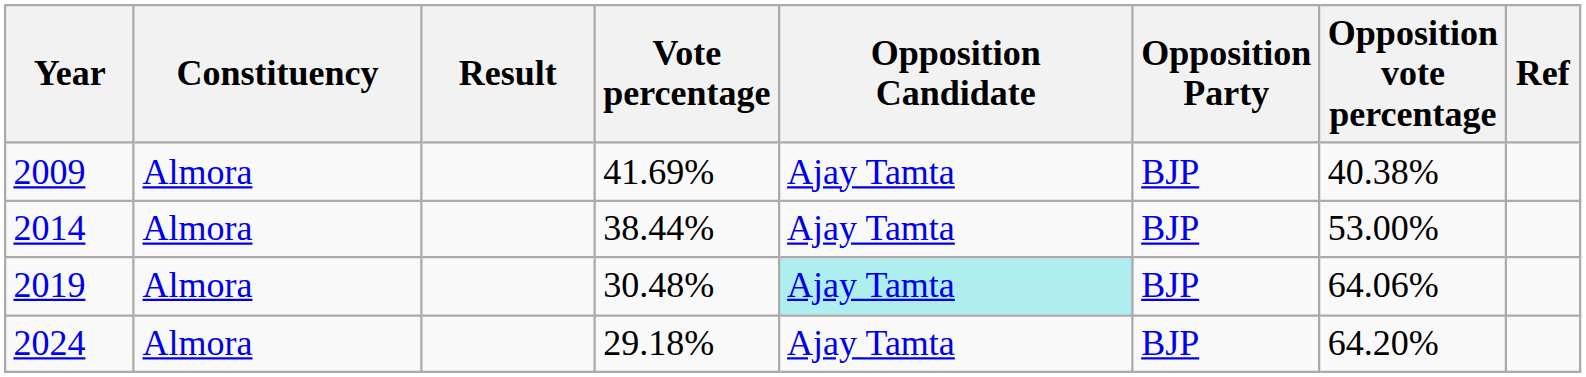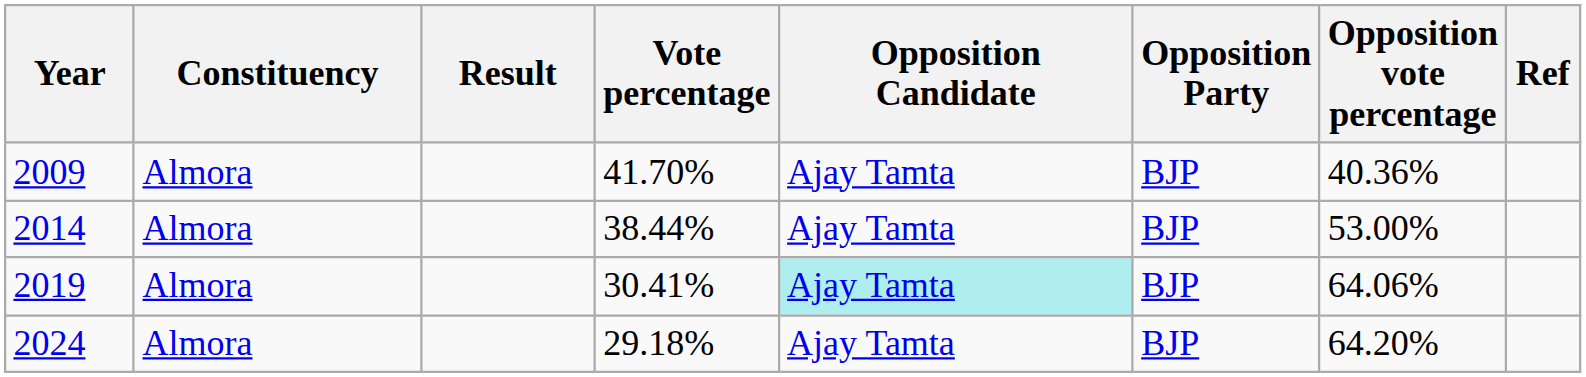 <table class="sortable wikitable">
 <tr>
 <th width=50>Year</th>
 <th width=120>Constituency</th>
 <th width=70>Result</th>
 <th width=70>Vote percentage</th>
 <th width=150>Opposition Candidate</th>
 <th width=70>Opposition Party</th>
 <th width=70>Opposition vote percentage</th>
 <th width=25>Ref</th>
 </tr>
 <tr>
 <td><a href='#'>2009</a></td>
 <td><a href='#'>Almora</a></td>
 <td></td>
-<td>41.69%</td>
+<td>41.70%</td>
 <td><a href='#'>Ajay Tamta</a></td>
 <td><a href='#'>BJP</a></td>
-<td>40.38%</td>
+<td>40.36%</td>
 <td></td>
 </tr>
 <tr>
 <td><a href='#'>2014</a></td>
 <td><a href='#'>Almora</a></td>
 <td></td>
 <td>38.44%</td>
 <td><a href='#'>Ajay Tamta</a></td>
 <td><a href='#'>BJP</a></td>
 <td>53.00%</td>
 <td></td>
 </tr>
 <tr>
 <td><a href='#'>2019</a></td>
 <td><a href='#'>Almora</a></td>
 <td></td>
-<td>30.48%</td>
+<td>30.41%</td>
 <td style="background: paleturquoise;"><a href='#'>Ajay Tamta</a></td>
 <td><a href='#'>BJP</a></td>
 <td>64.06%</td>
 <td></td>
 </tr>
 <tr>
 <td><a href='#'>2024</a></td>
 <td><a href='#'>Almora</a></td>
 <td></td>
 <td>29.18%</td>
 <td><a href='#'>Ajay Tamta</a></td>
 <td><a href='#'>BJP</a></td>
 <td>64.20%</td>
 <td></td>
 </tr>
 </table>
